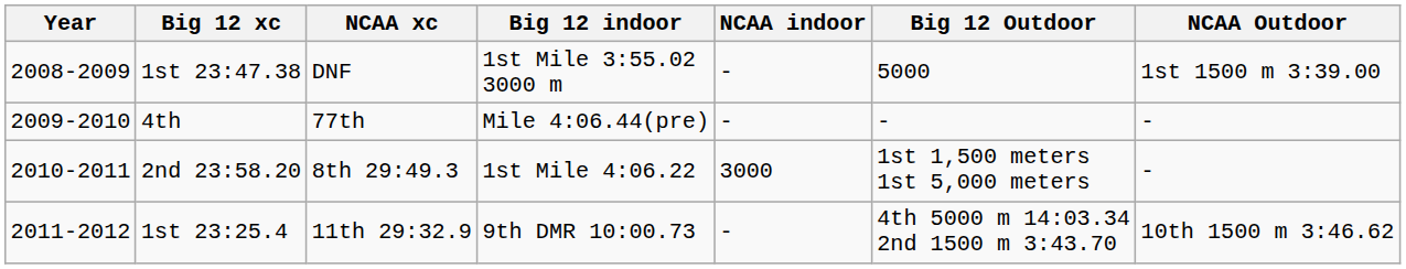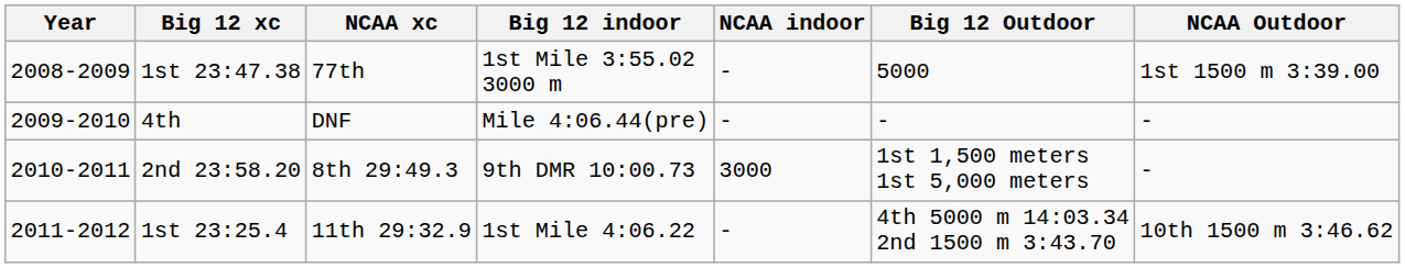 <table class="wikitable sortable">
 <tr>
 <th>Year</th>
 <th>Big 12 xc</th>
 <th>NCAA xc</th>
 <th>Big 12 indoor</th>
 <th>NCAA indoor</th>
 <th>Big 12 Outdoor</th>
 <th>NCAA Outdoor</th>
 </tr>
 <tr>
 <td>2008-2009</td>
 <td>1st 23:47.38</td>
-<td>DNF</td>
+<td>77th</td>
 <td>1st Mile 3:55.02<br> 3000 m</td>
 <td>-</td>
 <td>5000</td>
 <td>1st 1500 m 3:39.00</td>
 </tr>
 <tr>
 <td>2009-2010</td>
 <td>4th</td>
-<td>77th</td>
+<td>DNF</td>
 <td>Mile 4:06.44(pre)</td>
 <td>-</td>
 <td>-</td>
 <td>-</td>
 </tr>
 <tr>
 <td>2010-2011</td>
 <td>2nd 23:58.20</td>
 <td>8th 29:49.3</td>
-<td>1st Mile 4:06.22</td>
+<td>9th DMR 10:00.73</td>
 <td>3000</td>
 <td>1st 1,500 meters <br>1st 5,000 meters</td>
 <td>-</td>
 </tr>
 <tr>
 <td>2011-2012</td>
 <td>1st 23:25.4</td>
 <td>11th 29:32.9</td>
-<td>9th DMR 10:00.73</td>
+<td>1st Mile 4:06.22</td>
 <td>-</td>
 <td>4th 5000 m 14:03.34<br> 2nd 1500 m 3:43.70</td>
 <td>10th 1500 m 3:46.62</td>
 </tr>
 </table>
